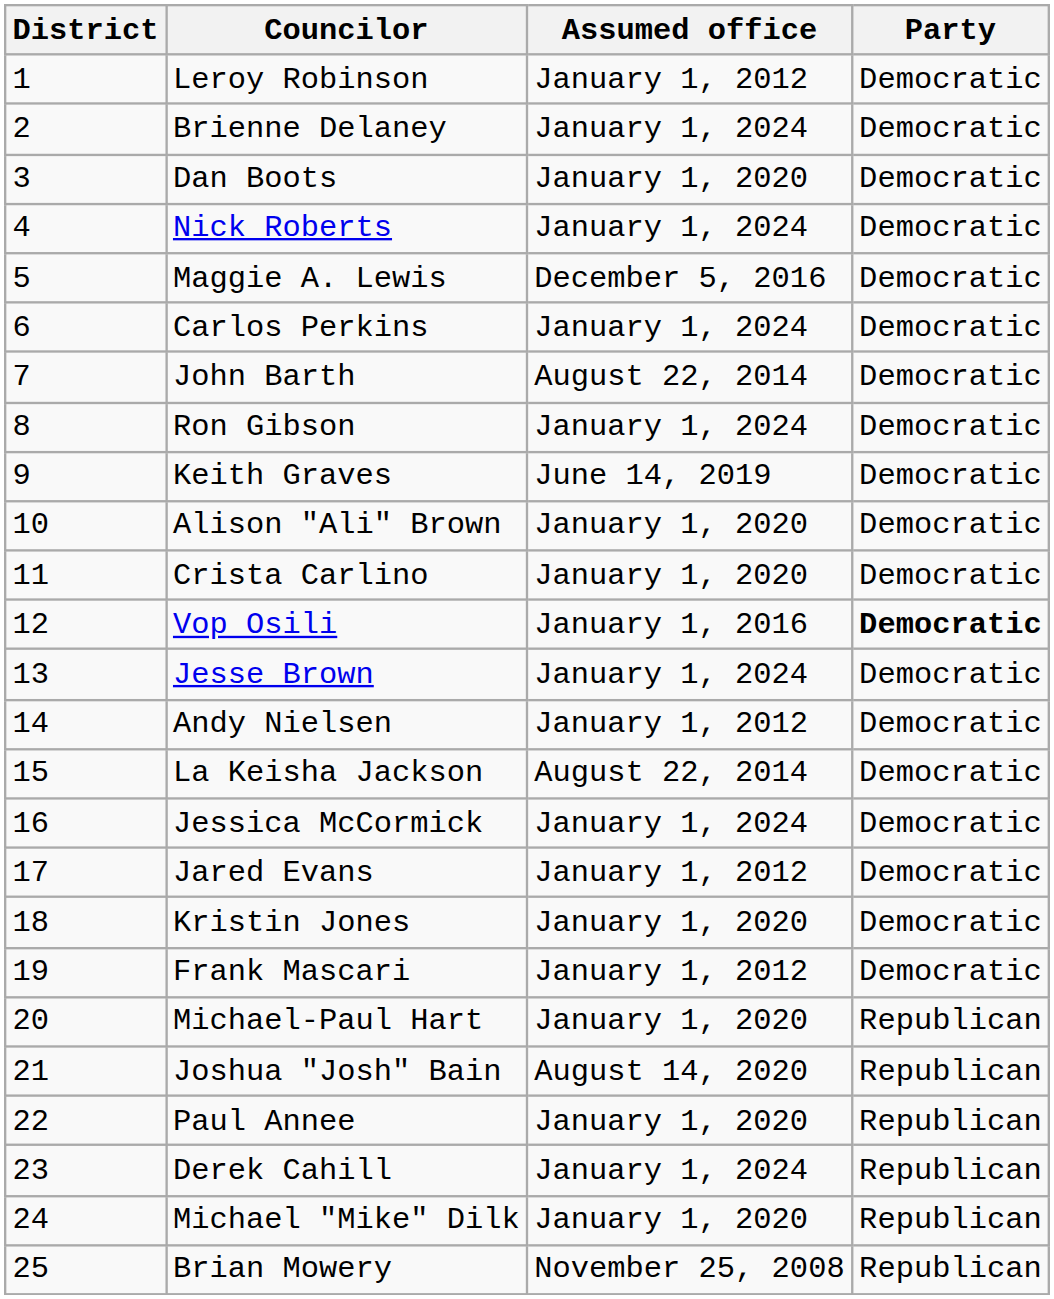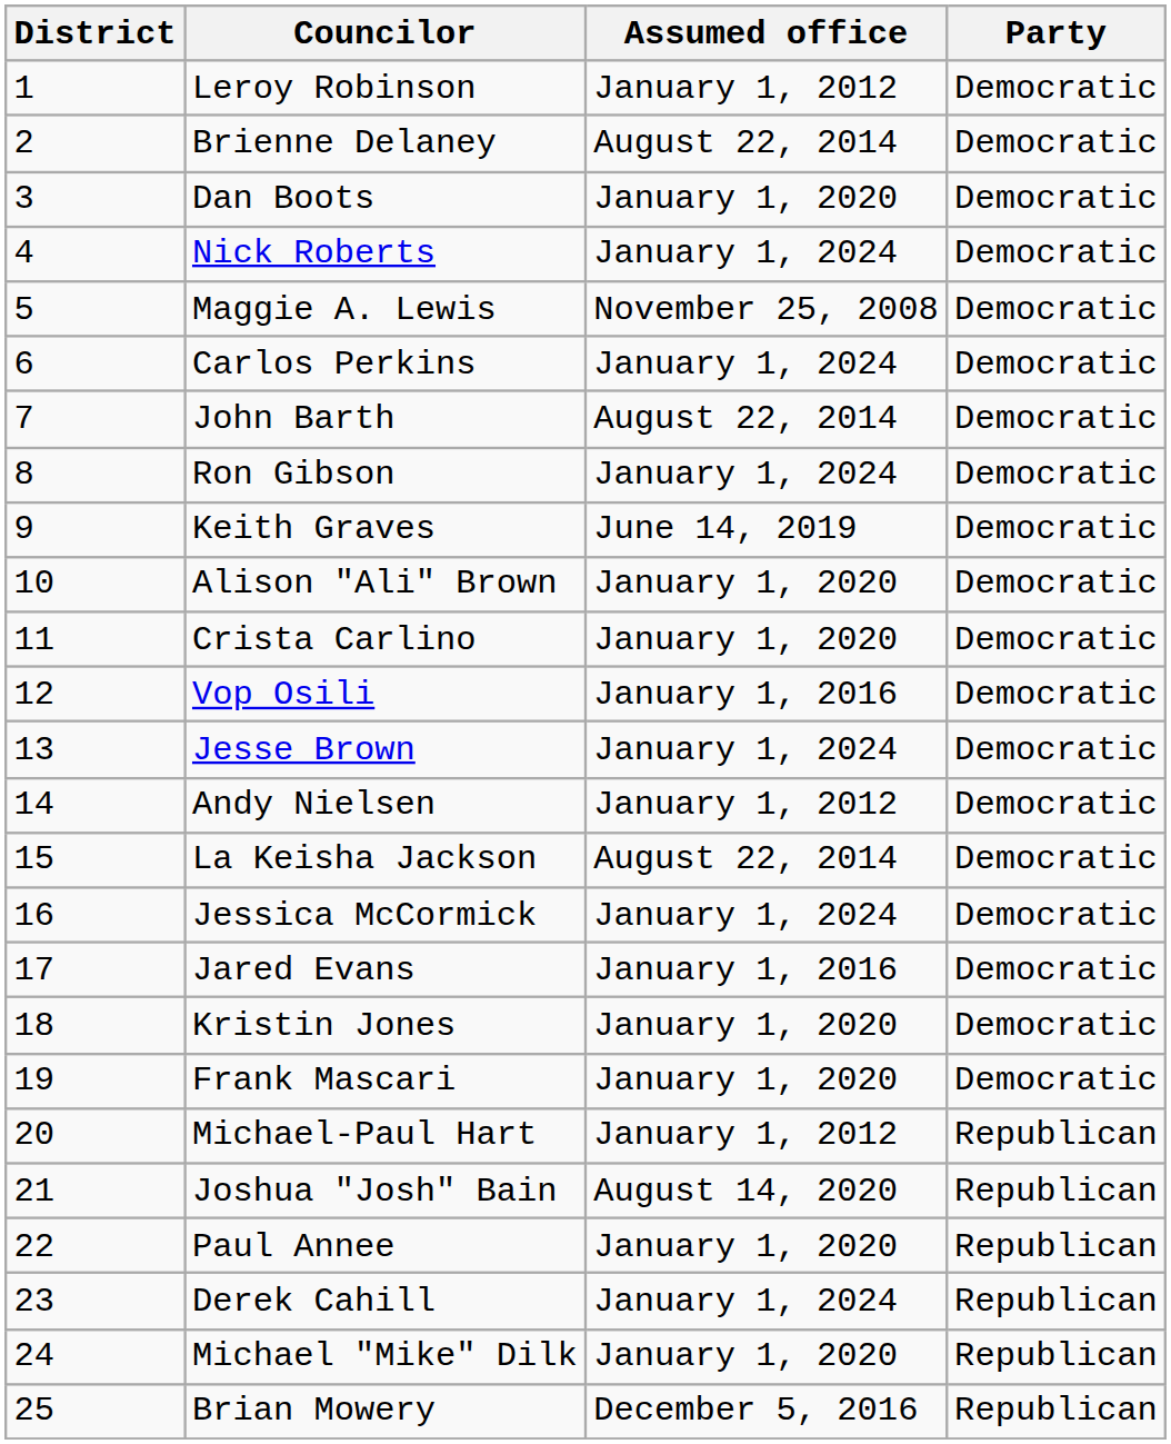 <table class="wikitable sortable mw-collapsible">
 <tr>
 <th>District</th>
 <th>Councilor</th>
 <th>Assumed office</th>
 <th>Party</th>
 </tr>
 <tr>
 <td>1</td>
 <td>Leroy Robinson</td>
 <td>January 1, 2012</td>
 <td>Democratic</td>
 </tr>
 <tr>
 <td>2</td>
 <td>Brienne Delaney</td>
-<td>January 1, 2024</td>
+<td>August 22, 2014</td>
 <td>Democratic</td>
 </tr>
 <tr>
 <td>3</td>
 <td>Dan Boots</td>
 <td>January 1, 2020</td>
 <td>Democratic</td>
 </tr>
 <tr>
 <td>4</td>
 <td><a href='#'>Nick Roberts</a></td>
 <td>January 1, 2024</td>
 <td>Democratic</td>
 </tr>
 <tr>
 <td>5</td>
 <td>Maggie A. Lewis</td>
-<td>December 5, 2016</td>
+<td>November 25, 2008</td>
 <td>Democratic</td>
 </tr>
 <tr>
 <td>6</td>
 <td>Carlos Perkins</td>
 <td>January 1, 2024</td>
 <td>Democratic</td>
 </tr>
 <tr>
 <td>7</td>
 <td>John Barth</td>
 <td>August 22, 2014</td>
 <td>Democratic</td>
 </tr>
 <tr>
 <td>8</td>
 <td>Ron Gibson</td>
 <td>January 1, 2024</td>
 <td>Democratic</td>
 </tr>
 <tr>
 <td>9</td>
 <td>Keith Graves</td>
 <td>June 14, 2019</td>
 <td>Democratic</td>
 </tr>
 <tr>
 <td>10</td>
 <td>Alison "Ali" Brown</td>
 <td>January 1, 2020</td>
 <td>Democratic</td>
 </tr>
 <tr>
 <td>11</td>
 <td>Crista Carlino</td>
 <td>January 1, 2020</td>
 <td>Democratic</td>
 </tr>
 <tr>
 <td>12</td>
 <td><a href='#'>Vop Osili</a></td>
 <td>January 1, 2016</td>
-<td><strong>Democratic</strong></td>
+<td>Democratic</td>
 </tr>
 <tr>
 <td>13</td>
 <td><a href='#'>Jesse Brown</a></td>
 <td>January 1, 2024</td>
 <td>Democratic</td>
 </tr>
 <tr>
 <td>14</td>
 <td>Andy Nielsen</td>
 <td>January 1, 2012</td>
 <td>Democratic</td>
 </tr>
 <tr>
 <td>15</td>
 <td>La Keisha Jackson</td>
 <td>August 22, 2014</td>
 <td>Democratic</td>
 </tr>
 <tr>
 <td>16</td>
 <td>Jessica McCormick</td>
 <td>January 1, 2024</td>
 <td>Democratic</td>
 </tr>
 <tr>
 <td>17</td>
 <td>Jared Evans</td>
-<td>January 1, 2012</td>
+<td>January 1, 2016</td>
 <td>Democratic</td>
 </tr>
 <tr>
 <td>18</td>
 <td>Kristin Jones</td>
 <td>January 1, 2020</td>
 <td>Democratic</td>
 </tr>
 <tr>
 <td>19</td>
 <td>Frank Mascari</td>
-<td>January 1, 2012</td>
+<td>January 1, 2020</td>
 <td>Democratic</td>
 </tr>
 <tr>
 <td>20</td>
 <td>Michael-Paul Hart</td>
-<td>January 1, 2020</td>
+<td>January 1, 2012</td>
 <td>Republican</td>
 </tr>
 <tr>
 <td>21</td>
 <td>Joshua "Josh" Bain</td>
 <td>August 14, 2020</td>
 <td>Republican</td>
 </tr>
 <tr>
 <td>22</td>
 <td>Paul Annee</td>
 <td>January 1, 2020</td>
 <td>Republican</td>
 </tr>
 <tr>
 <td>23</td>
 <td>Derek Cahill</td>
 <td>January 1, 2024</td>
 <td>Republican</td>
 </tr>
 <tr>
 <td>24</td>
 <td>Michael "Mike" Dilk</td>
 <td>January 1, 2020</td>
 <td>Republican</td>
 </tr>
 <tr>
 <td>25</td>
 <td>Brian Mowery</td>
-<td>November 25, 2008</td>
+<td>December 5, 2016</td>
 <td>Republican</td>
 </tr>
 <tr>
 </tr>
 </table>
